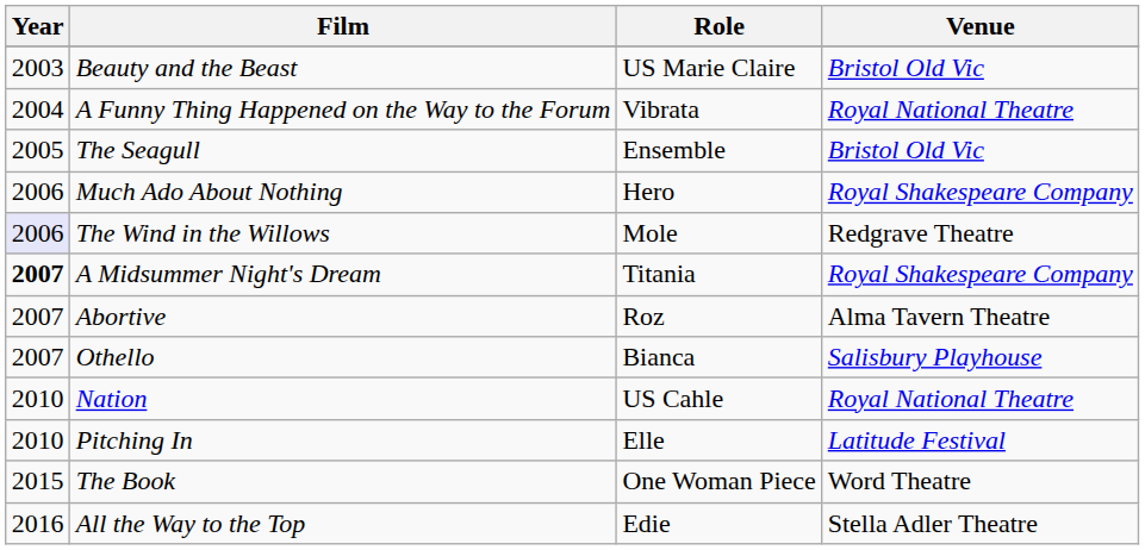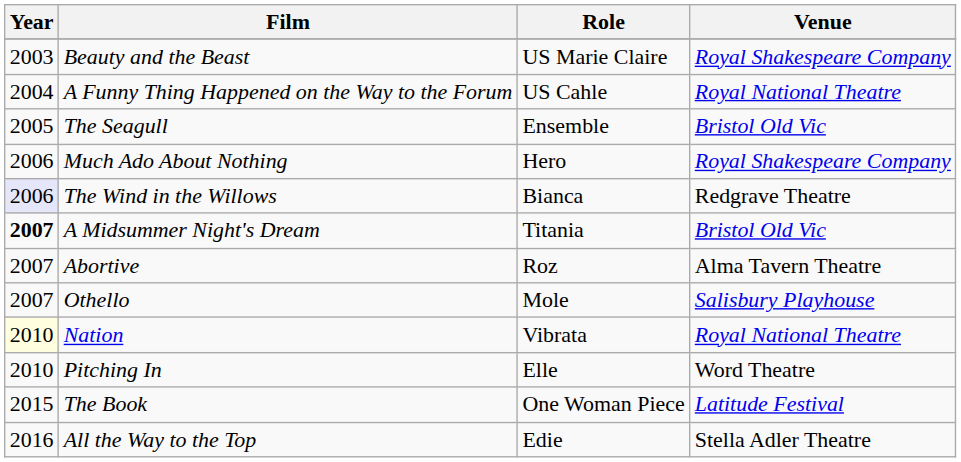 <table class="wikitable">
 <tr>
 <th>Year</th>
 <th>Film</th>
 <th>Role</th>
 <th>Venue</th>
 </tr>
 <tr>
 </tr>
 <tr>
 <td>2003</td>
 <td><em>Beauty and the Beast</em></td>
 <td>US Marie Claire</td>
-<td><em><a href='#'>Bristol Old Vic</a></em></td>
+<td><em><a href='#'>Royal Shakespeare Company</a></em></td>
 </tr>
 <tr>
 <td>2004</td>
 <td><em>A Funny Thing Happened on the Way to the Forum</em></td>
-<td>Vibrata</td>
+<td>US Cahle</td>
 <td><em><a href='#'>Royal National Theatre</a></em></td>
 </tr>
 <tr>
 <td>2005</td>
 <td><em>The Seagull</em></td>
 <td>Ensemble</td>
 <td><em><a href='#'>Bristol Old Vic</a></em></td>
 </tr>
 <tr>
 <td>2006</td>
 <td><em>Much Ado About Nothing</em></td>
 <td>Hero</td>
 <td><em><a href='#'>Royal Shakespeare Company</a></em></td>
 </tr>
 <tr>
 <td style="background: lavender;">2006</td>
 <td><em>The Wind in the Willows</em></td>
-<td>Mole</td>
+<td>Bianca</td>
 <td>Redgrave Theatre</td>
 </tr>
 <tr>
 <td><strong>2007</strong></td>
 <td><em>A Midsummer Night's Dream</em></td>
 <td>Titania</td>
-<td><em><a href='#'>Royal Shakespeare Company</a></em></td>
+<td><em><a href='#'>Bristol Old Vic</a></em></td>
 </tr>
 <tr>
 <td>2007</td>
 <td><em>Abortive</em></td>
 <td>Roz</td>
 <td>Alma Tavern Theatre</td>
 </tr>
 <tr>
 <td>2007</td>
 <td><em>Othello</em></td>
-<td>Bianca</td>
+<td>Mole</td>
 <td><em><a href='#'>Salisbury Playhouse</a></em></td>
 </tr>
 <tr>
-<td>2010</td>
+<td style="background: lightyellow;">2010</td>
 <td><em><a href='#'>Nation</a></em></td>
-<td>US Cahle</td>
+<td>Vibrata</td>
 <td><em><a href='#'>Royal National Theatre</a></em></td>
 </tr>
 <tr>
 <td>2010</td>
 <td><em>Pitching In</em></td>
 <td>Elle</td>
-<td><em><a href='#'>Latitude Festival</a></em></td>
+<td>Word Theatre</td>
 </tr>
 <tr>
 <td>2015</td>
 <td><em>The Book</em></td>
 <td>One Woman Piece</td>
-<td>Word Theatre</td>
+<td><em><a href='#'>Latitude Festival</a></em></td>
 </tr>
 <tr>
 <td>2016</td>
 <td><em>All the Way to the Top</em></td>
 <td>Edie</td>
 <td>Stella Adler Theatre</td>
 </tr>
 </table>
